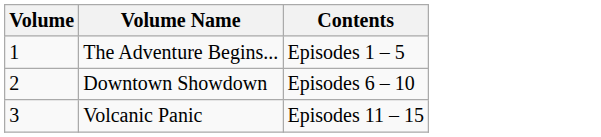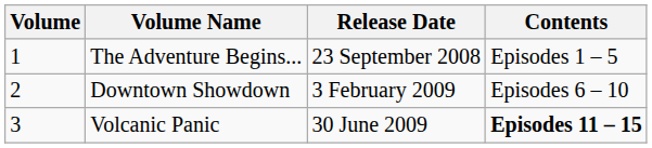 <table class="wikitable">
 <tr>
 <th>Volume</th>
 <th>Volume Name</th>
+<th>Release Date</th>
 <th>Contents</th>
 </tr>
 <tr>
 <td>1</td>
 <td>The Adventure Begins...</td>
+<td>23 September 2008</td>
 <td>Episodes 1 – 5</td>
 </tr>
 <tr>
 <td>2</td>
 <td>Downtown Showdown</td>
+<td>3 February 2009</td>
 <td>Episodes 6 – 10</td>
 </tr>
 <tr>
 <td>3</td>
 <td>Volcanic Panic</td>
-<td>Episodes 11 – 15</td>
+<td>30 June 2009</td>
+<td><strong>Episodes 11 – 15</strong></td>
 </tr>
 </table>
